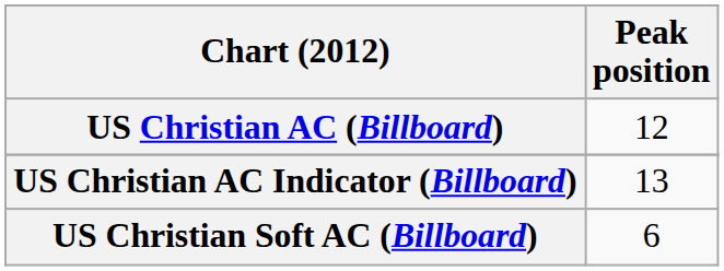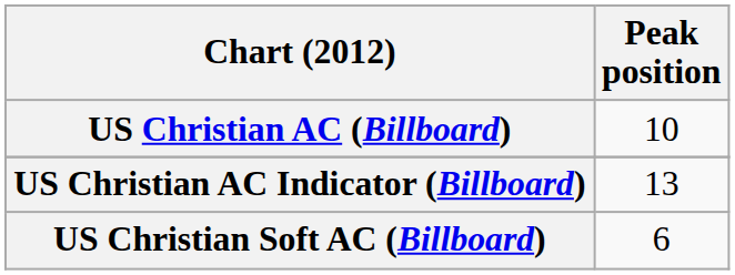 <table class="wikitable sortable plainrowheaders" style="text-align:center">
 <tr>
 <th scope="col">Chart (2012)</th>
 <th scope="col">Peak<br> position</th>
 </tr>
 <tr>
 <th scope="row" align="left">US <a href='#'>Christian AC</a> (<em><a href='#'>Billboard</a></em>)</th>
-<td>12</td>
+<td>10</td>
 </tr>
 <tr>
 </tr>
 <tr>
 </tr>
 <tr>
 <th scope="row" align="left">US Christian AC Indicator (<em><a href='#'>Billboard</a></em>)</th>
 <td align="center">13</td>
 </tr>
 <tr>
 <th scope="row" align="left">US Christian Soft AC (<em><a href='#'>Billboard</a></em>)</th>
 <td align="center">6</td>
 </tr>
 </table>
